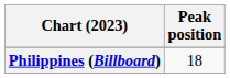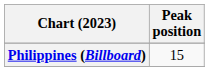 <table class="wikitable sortable plainrowheaders" style="text-align:center">
 <tr>
 <th scope="col">Chart (2023)</th>
 <th scope="col">Peak<br>position</th>
 </tr>
 <tr>
 </tr>
 <tr>
 </tr>
 <tr>
 <th scope="row"><a href='#'>Philippines</a> (<em><a href='#'>Billboard</a></em>)</th>
-<td>18</td>
+<td>15</td>
 </tr>
 <tr>
 </tr>
 <tr>
 </tr>
 </table>
